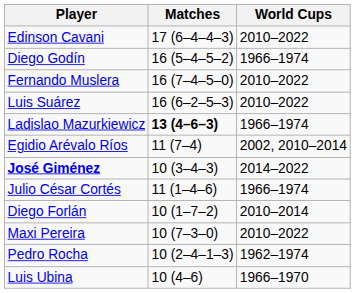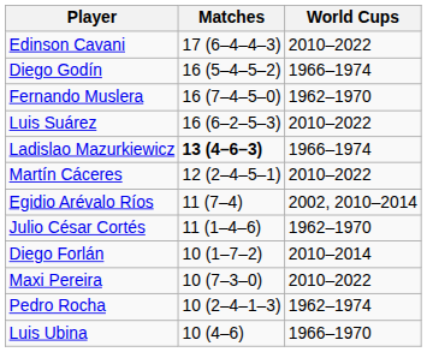 <table class="wikitable">
 <tr>
 <th>Player</th>
 <th>Matches</th>
 <th>World Cups</th>
 </tr>
 <tr>
 <td><a href='#'>Edinson Cavani</a></td>
 <td>17 (6–4–4–3)</td>
 <td>2010–2022</td>
 </tr>
 <tr>
 <td><a href='#'>Diego Godín</a></td>
 <td>16 (5–4–5–2)</td>
 <td>1966–1974</td>
 </tr>
 <tr>
 <td><a href='#'>Fernando Muslera</a></td>
 <td>16 (7–4–5–0)</td>
-<td>2010–2022</td>
+<td>1962–1970</td>
 </tr>
 <tr>
 <td><a href='#'>Luis Suárez</a></td>
 <td>16 (6–2–5–3)</td>
 <td>2010–2022</td>
 </tr>
 <tr>
 <td><a href='#'>Ladislao Mazurkiewicz</a></td>
 <td><strong>13 (4–6–3)</strong></td>
 <td>1966–1974</td>
 </tr>
 <tr>
+<td><a href='#'>Martín Cáceres</a></td>
+<td>12 (2–4–5–1)</td>
+<td>2010–2022</td>
+</tr>
+<tr>
 <td><a href='#'>Egidio Arévalo Ríos</a></td>
 <td>11 (7–4)</td>
 <td>2002, 2010–2014</td>
 </tr>
 <tr>
-<td><strong><a href='#'>José Giménez</a></strong></td>
-<td>10 (3–4–3)</td>
-<td>2014–2022</td>
-</tr>
-<tr>
 <td><a href='#'>Julio César Cortés</a></td>
 <td>11 (1–4–6)</td>
-<td>1966–1974</td>
+<td>1962–1970</td>
 </tr>
 <tr>
 <td><a href='#'>Diego Forlán</a></td>
 <td>10 (1–7–2)</td>
 <td>2010–2014</td>
 </tr>
 <tr>
 <td><a href='#'>Maxi Pereira</a></td>
 <td>10 (7–3–0)</td>
 <td>2010–2022</td>
 </tr>
 <tr>
 <td><a href='#'>Pedro Rocha</a></td>
 <td>10 (2–4–1–3)</td>
 <td>1962–1974</td>
 </tr>
 <tr>
 <td><a href='#'>Luis Ubina</a></td>
 <td>10 (4–6)</td>
 <td>1966–1970</td>
 </tr>
 </table>
